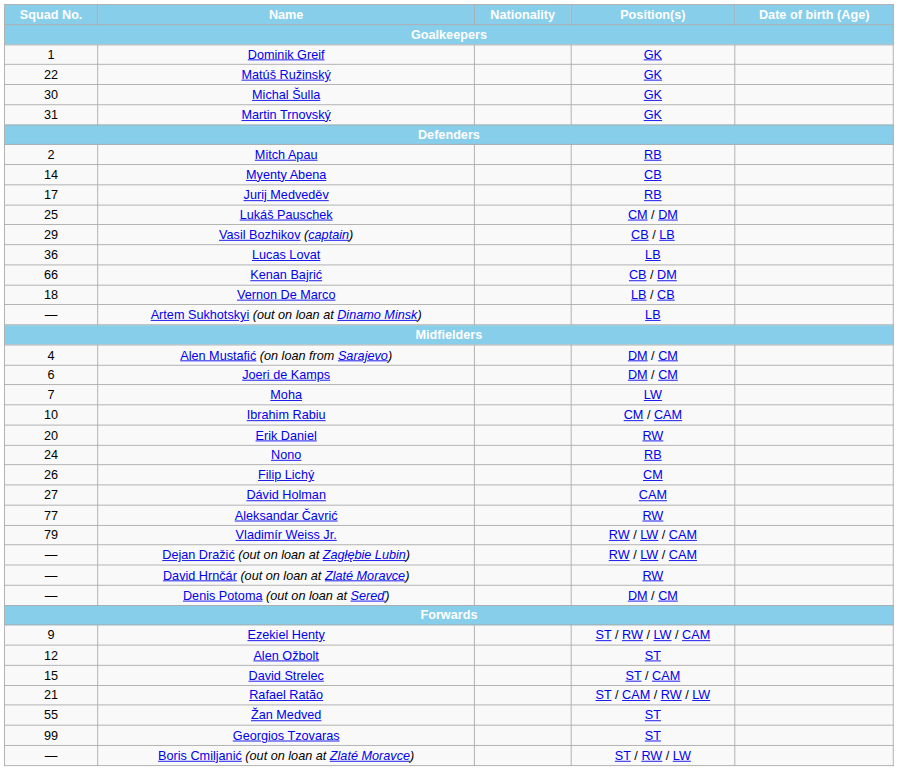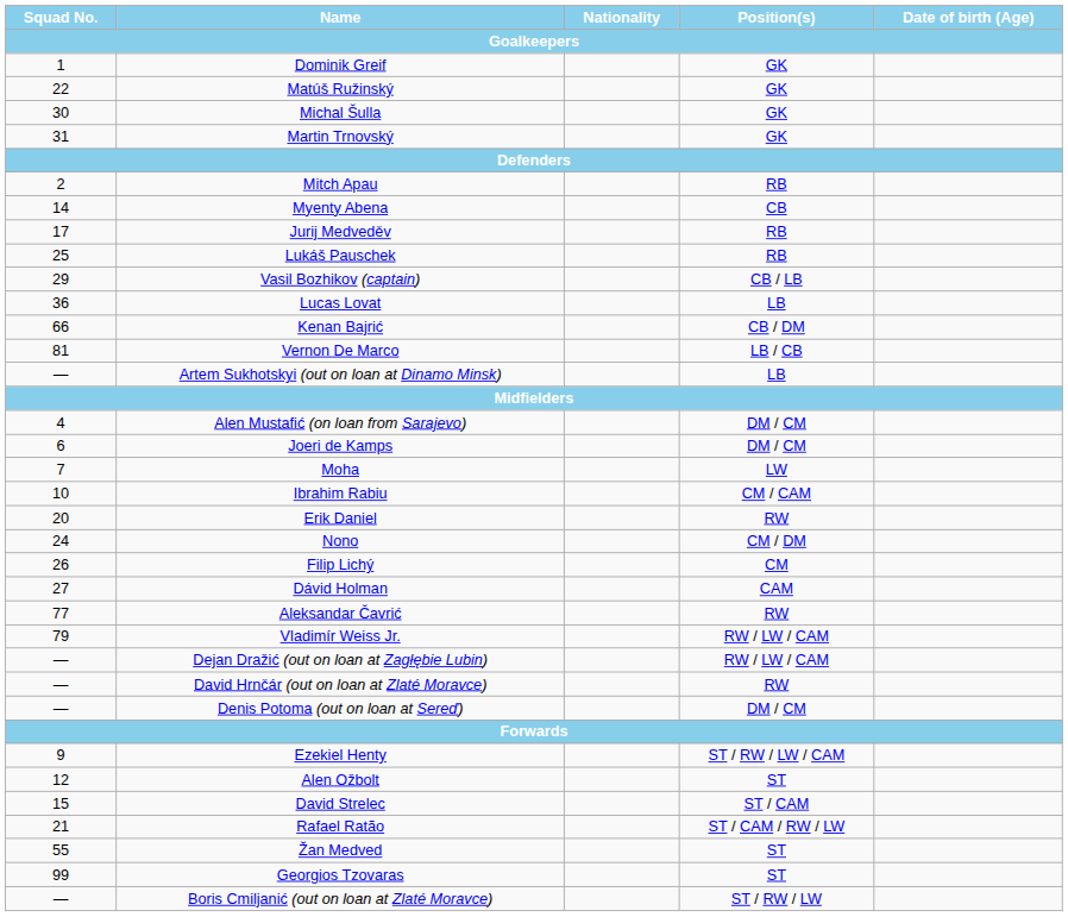 <table class="wikitable" style="text-align:center; font-size:90%; width:80%;">
 <tr>
 <th style="background:#87CEEB; color:white; text-align:center;">Squad No.</th>
 <th style="background:#87CEEB; color:white; text-align:center;">Name</th>
 <th style="background:#87CEEB; color:white; text-align:center;">Nationality</th>
 <th style="background:#87CEEB; color:white; text-align:center;">Position(s)</th>
 <th style="background:#87CEEB; color:white; text-align:center;">Date of birth (Age)</th>
 </tr>
 <tr>
 <th colspan="9" style="background:#87CEEB; color:white; text-align:center">Goalkeepers</th>
 </tr>
 <tr>
 <td>1</td>
 <td><a href='#'>Dominik Greif</a></td>
 <td></td>
 <td><a href='#'>GK</a></td>
 <td></td>
 </tr>
 <tr>
 <td>22</td>
 <td><a href='#'>Matúš Ružinský</a></td>
 <td></td>
 <td><a href='#'>GK</a></td>
 <td></td>
 </tr>
 <tr>
 <td>30</td>
 <td><a href='#'>Michal Šulla</a></td>
 <td></td>
 <td><a href='#'>GK</a></td>
 <td></td>
 </tr>
 <tr>
 <td>31</td>
 <td><a href='#'>Martin Trnovský</a></td>
 <td></td>
 <td><a href='#'>GK</a></td>
 <td></td>
 </tr>
 <tr>
 <th colspan="9" style="background:#87CEEB; color:white; text-align:center">Defenders</th>
 </tr>
 <tr>
 <td>2</td>
 <td><a href='#'>Mitch Apau</a></td>
 <td></td>
 <td><a href='#'>RB</a></td>
 <td></td>
 </tr>
 <tr>
 <td>14</td>
 <td><a href='#'>Myenty Abena</a></td>
 <td></td>
 <td><a href='#'>CB</a></td>
 <td></td>
 </tr>
 <tr>
 <td>17</td>
 <td><a href='#'>Jurij Medveděv</a></td>
 <td></td>
 <td><a href='#'>RB</a></td>
 <td></td>
 </tr>
 <tr>
 <td>25</td>
 <td><a href='#'>Lukáš Pauschek</a></td>
 <td></td>
-<td><a href='#'>CM</a> / <a href='#'>DM</a></td>
+<td><a href='#'>RB</a></td>
 <td></td>
 </tr>
 <tr>
 <td>29</td>
 <td><a href='#'>Vasil Bozhikov</a> <em>(<a href='#'>captain</a>)</em></td>
 <td></td>
 <td><a href='#'>CB</a> / <a href='#'>LB</a></td>
 <td></td>
 </tr>
 <tr>
 <td>36</td>
 <td><a href='#'>Lucas Lovat</a></td>
 <td></td>
 <td><a href='#'>LB</a></td>
 <td></td>
 </tr>
 <tr>
 <td>66</td>
 <td><a href='#'>Kenan Bajrić</a></td>
 <td></td>
 <td><a href='#'>CB</a> / <a href='#'>DM</a></td>
 <td></td>
 </tr>
 <tr>
-<td>18</td>
+<td>81</td>
 <td><a href='#'>Vernon De Marco</a></td>
 <td></td>
 <td><a href='#'>LB</a> / <a href='#'>CB</a></td>
 <td></td>
 </tr>
 <tr>
 <td>—</td>
 <td><a href='#'>Artem Sukhotskyi</a> <em>(out on loan at  <a href='#'>Dinamo Minsk</a>)</em></td>
 <td></td>
 <td><a href='#'>LB</a></td>
 <td></td>
 </tr>
 <tr>
 <th colspan="10" style="background:#87CEEB; color:white; text-align:center">Midfielders</th>
 </tr>
 <tr>
 <td>4</td>
 <td><a href='#'>Alen Mustafić</a> <em>(on loan from  <a href='#'>Sarajevo</a>)</em></td>
 <td></td>
 <td><a href='#'>DM</a> / <a href='#'>CM</a></td>
 <td></td>
 </tr>
 <tr>
 <td>6</td>
 <td><a href='#'>Joeri de Kamps</a></td>
 <td></td>
 <td><a href='#'>DM</a> / <a href='#'>CM</a></td>
 <td></td>
 </tr>
 <tr>
 <td>7</td>
 <td><a href='#'>Moha</a></td>
 <td></td>
 <td><a href='#'>LW</a></td>
 <td></td>
 </tr>
 <tr>
 <td>10</td>
 <td><a href='#'>Ibrahim Rabiu</a></td>
 <td></td>
 <td><a href='#'>CM</a> / <a href='#'>CAM</a></td>
 <td></td>
 </tr>
 <tr>
 <td>20</td>
 <td><a href='#'>Erik Daniel</a></td>
 <td></td>
 <td><a href='#'>RW</a></td>
 <td></td>
 </tr>
 <tr>
 <td>24</td>
 <td><a href='#'>Nono</a></td>
 <td></td>
-<td><a href='#'>RB</a></td>
+<td><a href='#'>CM</a> / <a href='#'>DM</a></td>
 <td></td>
 </tr>
 <tr>
 <td>26</td>
 <td><a href='#'>Filip Lichý</a></td>
 <td></td>
 <td><a href='#'>CM</a></td>
 <td></td>
 </tr>
 <tr>
 <td>27</td>
 <td><a href='#'>Dávid Holman</a></td>
 <td></td>
 <td><a href='#'>CAM</a></td>
 <td></td>
 </tr>
 <tr>
 <td>77</td>
 <td><a href='#'>Aleksandar Čavrić</a></td>
 <td></td>
 <td><a href='#'>RW</a></td>
 <td></td>
 </tr>
 <tr>
 <td>79</td>
 <td><a href='#'>Vladimír Weiss Jr.</a></td>
 <td></td>
 <td><a href='#'>RW</a> / <a href='#'>LW</a> / <a href='#'>CAM</a></td>
 <td></td>
 </tr>
 <tr>
 <td>—</td>
 <td><a href='#'>Dejan Dražić</a> <em>(out on loan at  <a href='#'>Zagłębie Lubin</a>)</em></td>
 <td></td>
 <td><a href='#'>RW</a> / <a href='#'>LW</a> / <a href='#'>CAM</a></td>
 <td></td>
 </tr>
 <tr>
 <td>—</td>
 <td><a href='#'>David Hrnčár</a> <em>(out on loan at  <a href='#'>Zlaté Moravce</a>)</em></td>
 <td></td>
 <td><a href='#'>RW</a></td>
 <td></td>
 </tr>
 <tr>
 <td>—</td>
 <td><a href='#'>Denis Potoma</a> <em>(out on loan at  <a href='#'>Sereď</a>)</em></td>
 <td></td>
 <td><a href='#'>DM</a> / <a href='#'>CM</a></td>
 <td></td>
 </tr>
 <tr>
 <th colspan="9" style="background:#87CEEB; color:white; text-align:center">Forwards</th>
 </tr>
 <tr>
 <td>9</td>
 <td><a href='#'>Ezekiel Henty</a></td>
 <td></td>
 <td><a href='#'>ST</a> / <a href='#'>RW</a> / <a href='#'>LW</a> / <a href='#'>CAM</a></td>
 <td></td>
 </tr>
 <tr>
 <td>12</td>
 <td><a href='#'>Alen Ožbolt</a></td>
 <td></td>
 <td><a href='#'>ST</a></td>
 <td></td>
 </tr>
 <tr>
 <td>15</td>
 <td><a href='#'>David Strelec</a></td>
 <td></td>
 <td><a href='#'>ST</a> / <a href='#'>CAM</a></td>
 <td></td>
 </tr>
 <tr>
 <td>21</td>
 <td><a href='#'>Rafael Ratão</a></td>
 <td></td>
 <td><a href='#'>ST</a> / <a href='#'>CAM</a> / <a href='#'>RW</a> / <a href='#'>LW</a></td>
 <td></td>
 </tr>
 <tr>
 <td>55</td>
 <td><a href='#'>Žan Medved</a></td>
 <td></td>
 <td><a href='#'>ST</a></td>
 <td></td>
 </tr>
 <tr>
 <td>99</td>
 <td><a href='#'>Georgios Tzovaras</a></td>
 <td></td>
 <td><a href='#'>ST</a></td>
 <td></td>
 </tr>
 <tr>
 <td>—</td>
 <td><a href='#'>Boris Cmiljanić</a> <em>(out on loan at  <a href='#'>Zlaté Moravce</a>)</em></td>
 <td></td>
 <td><a href='#'>ST</a> / <a href='#'>RW</a> / <a href='#'>LW</a></td>
 <td></td>
 </tr>
 </table>
